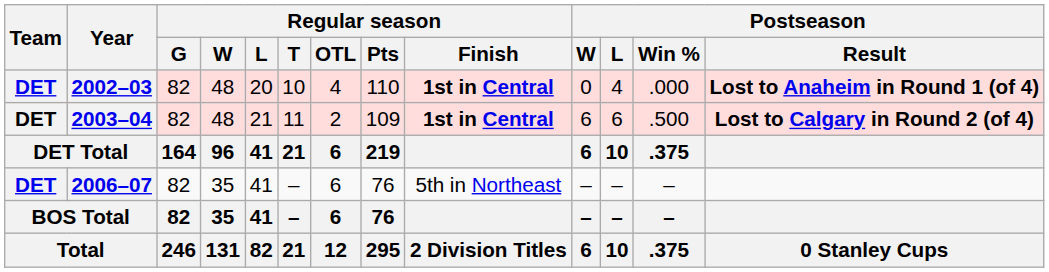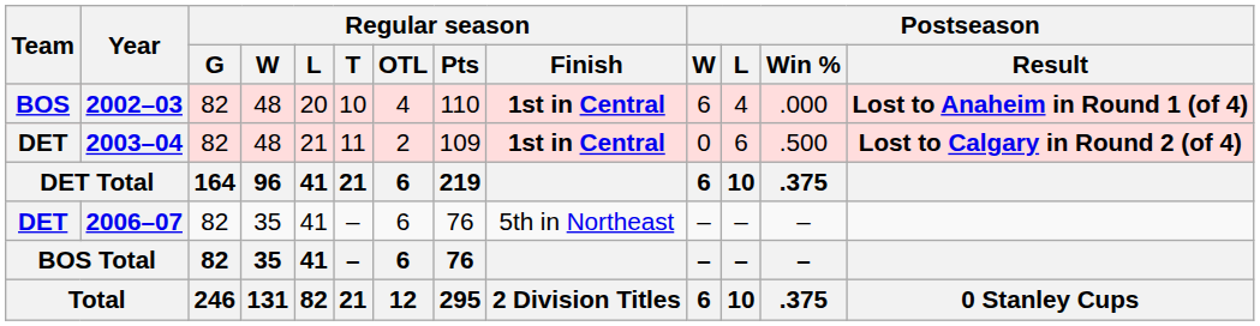 <table class="wikitable" style="font-size: 95%; text-align:center;">
 <tr>
 <th rowspan="2">Team</th>
 <th rowspan="2">Year</th>
 <th colspan="7">Regular season</th>
 <th colspan="4">Postseason</th>
 </tr>
 <tr>
 <th>G</th>
 <th>W</th>
 <th>L</th>
 <th>T</th>
 <th>OTL</th>
 <th>Pts</th>
 <th>Finish</th>
 <th>W</th>
 <th>L</th>
 <th>Win %</th>
 <th>Result</th>
 </tr>
 <tr ! style="background:#fdd;">
-<th><a href='#'>DET</a></th>
+<th><a href='#'>BOS</a></th>
 <th><a href='#'>2002–03</a></th>
 <td>82</td>
 <td>48</td>
 <td>20</td>
 <td>10</td>
 <td>4</td>
 <td>110</td>
 <td><strong>1st in <a href='#'>Central</a></strong></td>
-<td>0</td>
+<td>6</td>
 <td>4</td>
 <td>.000</td>
 <td><strong>Lost to <a href='#'>Anaheim</a> in Round 1 (of 4)</strong></td>
 </tr>
 <tr ! style="background:#fdd;">
 <th>DET</th>
 <th><a href='#'>2003–04</a></th>
 <td>82</td>
 <td>48</td>
 <td>21</td>
 <td>11</td>
 <td>2</td>
 <td>109</td>
 <td><strong>1st in <a href='#'>Central</a></strong></td>
-<td>6</td>
+<td>0</td>
 <td>6</td>
 <td>.500</td>
 <td><strong>Lost to <a href='#'>Calgary</a> in Round 2 (of 4)</strong></td>
 </tr>
 <tr>
 <th colspan="2">DET Total</th>
 <th>164</th>
 <th>96</th>
 <th>41</th>
 <th>21</th>
 <th>6</th>
 <th>219</th>
 <th></th>
 <th>6</th>
 <th>10</th>
 <th>.375</th>
 <th></th>
 </tr>
 <tr>
 <th><a href='#'>DET</a></th>
 <th><a href='#'>2006–07</a></th>
 <td>82</td>
 <td>35</td>
 <td>41</td>
 <td>–</td>
 <td>6</td>
 <td>76</td>
 <td>5th in <a href='#'>Northeast</a></td>
 <td>–</td>
 <td>–</td>
 <td>–</td>
 <td></td>
 </tr>
 <tr>
 <th colspan="2">BOS Total</th>
 <th>82</th>
 <th>35</th>
 <th>41</th>
 <th>–</th>
 <th>6</th>
 <th>76</th>
 <th></th>
 <th>–</th>
 <th>–</th>
 <th>–</th>
 <th></th>
 </tr>
 <tr>
 <th colspan="2">Total</th>
 <th>246</th>
 <th>131</th>
 <th>82</th>
 <th>21</th>
 <th>12</th>
 <th>295</th>
 <th>2 Division Titles</th>
 <th>6</th>
 <th>10</th>
 <th>.375</th>
 <th>0 Stanley Cups</th>
 </tr>
 </table>
